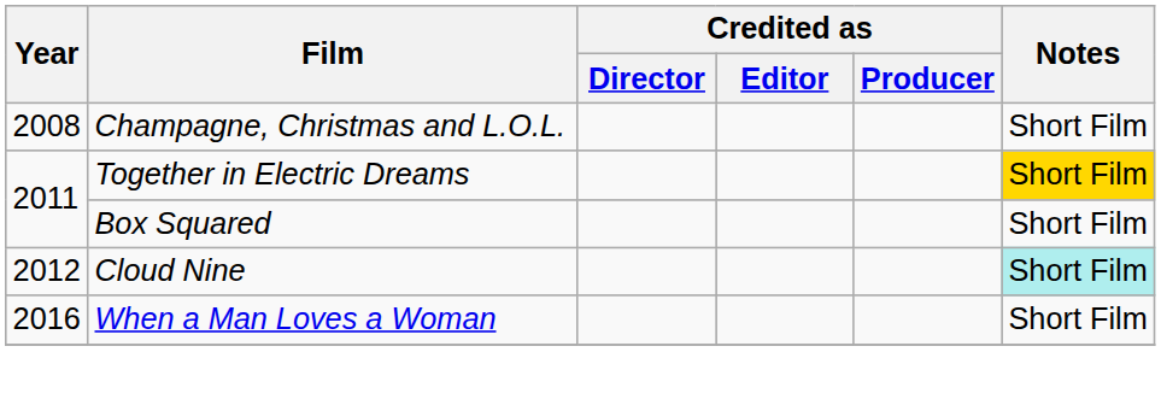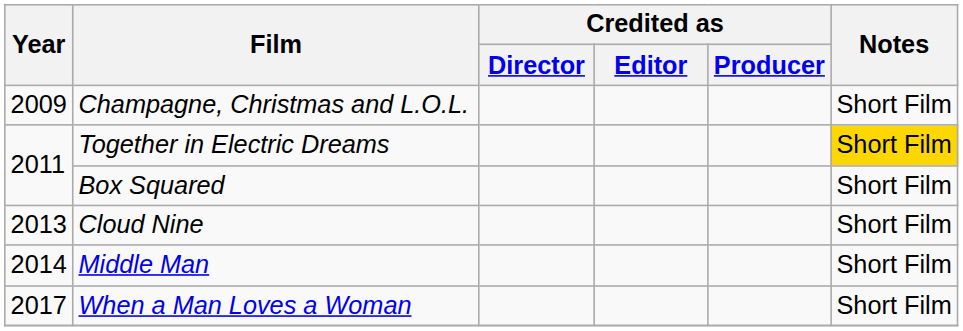 <table class="wikitable sortable" style="margin-right: 0;">
 <tr>
 <th rowspan="2" style="width:33px;">Year</th>
 <th rowspan="2" style="width:250px;">Film</th>
 <th colspan="3">Credited as</th>
 <th rowspan="2">Notes</th>
 </tr>
 <tr>
 <th style="width:65px;"><a href='#'>Director</a></th>
 <th style="width:65px;"><a href='#'>Editor</a></th>
 <th style="width:65px;"><a href='#'>Producer</a></th>
 </tr>
 <tr>
-<td>2008</td>
+<td>2009</td>
 <td style="text-align:left"><em>Champagne, Christmas and L.O.L.</em></td>
 <td></td>
 <td></td>
 <td></td>
 <td>Short Film</td>
 </tr>
 <tr>
 <td rowspan="2">2011</td>
 <td style="text-align:left"><em>Together in Electric Dreams</em></td>
 <td></td>
 <td></td>
 <td></td>
 <td style="background: gold;">Short Film</td>
 </tr>
 <tr>
 <td style="text-align:left"><em>Box Squared</em></td>
 <td></td>
 <td></td>
 <td></td>
 <td>Short Film</td>
 </tr>
 <tr>
-<td>2012</td>
+<td>2013</td>
 <td style="text-align:left"><em>Cloud Nine</em></td>
 <td></td>
 <td></td>
 <td></td>
-<td style="background: paleturquoise;">Short Film</td>
+<td>Short Film</td>
 </tr>
 <tr>
-<td>2016</td>
+<td>2014</td>
+<td style="text-align:left"><em><a href='#'>Middle Man</a></em></td>
+<td></td>
+<td></td>
+<td></td>
+<td>Short Film</td>
+</tr>
+<tr>
+<td>2017</td>
 <td style="text-align:left"><em><a href='#'>When a Man Loves a Woman</a></em></td>
 <td></td>
 <td></td>
 <td></td>
 <td>Short Film</td>
 </tr>
 <tr>
 </tr>
 </table>
